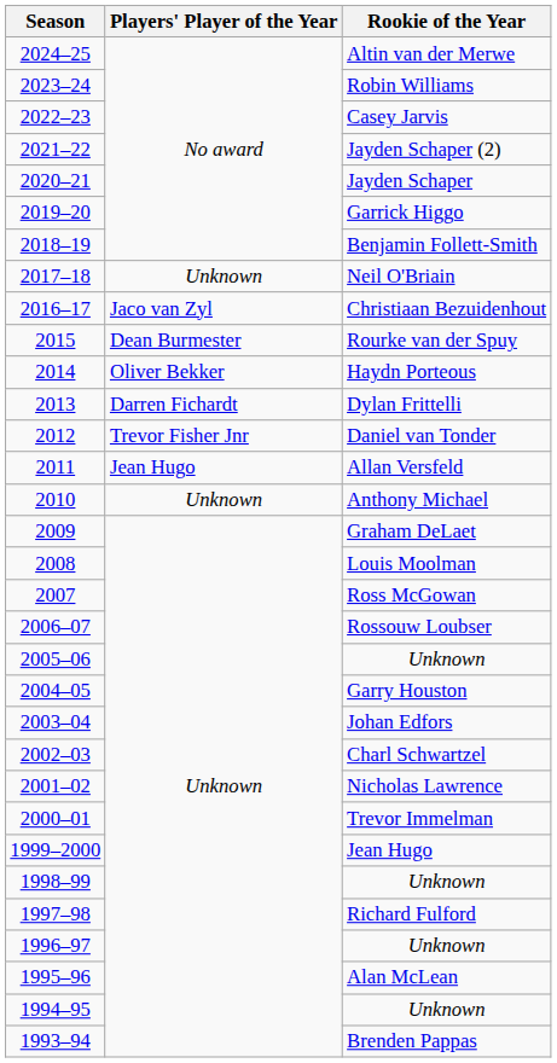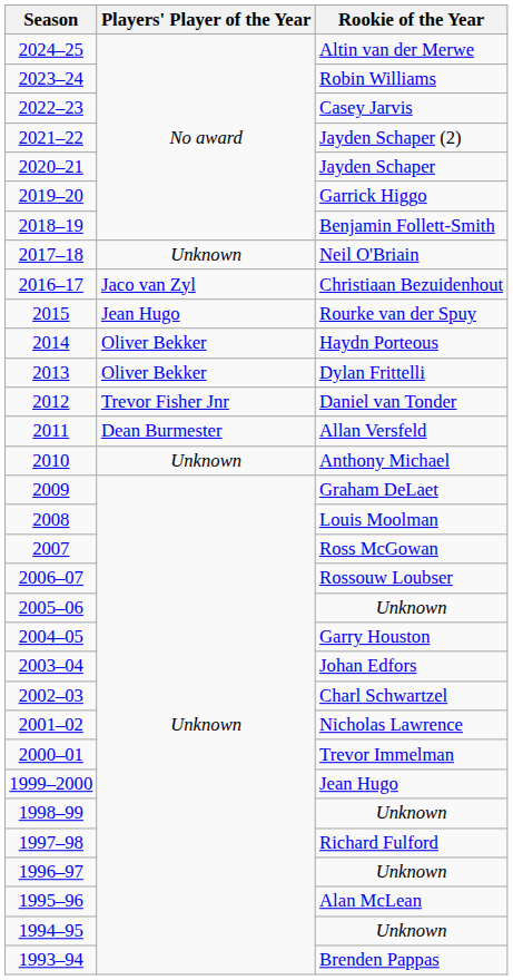 <table class="wikitable">
 <tr>
 <th>Season</th>
 <th>Players' Player of the Year</th>
 <th>Rookie of the Year</th>
 </tr>
 <tr>
 <td align=center><a href='#'>2024–25</a></td>
 <td rowspan=7 align=center><em>No award</em></td>
 <td> <a href='#'>Altin van der Merwe</a></td>
 </tr>
 <tr>
 <td align=center><a href='#'>2023–24</a></td>
 <td> <a href='#'>Robin Williams</a></td>
 </tr>
 <tr>
 <td align=center><a href='#'>2022–23</a></td>
 <td> <a href='#'>Casey Jarvis</a></td>
 </tr>
 <tr>
 <td align=center><a href='#'>2021–22</a></td>
 <td> <a href='#'>Jayden Schaper</a> (2)</td>
 </tr>
 <tr>
 <td align=center><a href='#'>2020–21</a></td>
 <td> <a href='#'>Jayden Schaper</a></td>
 </tr>
 <tr>
 <td align=center><a href='#'>2019–20</a></td>
 <td> <a href='#'>Garrick Higgo</a></td>
 </tr>
 <tr>
 <td align=center><a href='#'>2018–19</a></td>
 <td> <a href='#'>Benjamin Follett-Smith</a></td>
 </tr>
 <tr>
 <td align=center><a href='#'>2017–18</a></td>
 <td align=center><em>Unknown</em></td>
 <td> <a href='#'>Neil O'Briain</a></td>
 </tr>
 <tr>
 <td align=center><a href='#'>2016–17</a></td>
 <td> <a href='#'>Jaco van Zyl</a></td>
 <td> <a href='#'>Christiaan Bezuidenhout</a></td>
 </tr>
 <tr>
 <td align=center><a href='#'>2015</a></td>
-<td> <a href='#'>Dean Burmester</a></td>
+<td> <a href='#'>Jean Hugo</a></td>
 <td> <a href='#'>Rourke van der Spuy</a></td>
 </tr>
 <tr>
 <td align=center><a href='#'>2014</a></td>
 <td> <a href='#'>Oliver Bekker</a></td>
 <td> <a href='#'>Haydn Porteous</a></td>
 </tr>
 <tr>
 <td align=center><a href='#'>2013</a></td>
-<td> <a href='#'>Darren Fichardt</a></td>
+<td> <a href='#'>Oliver Bekker</a></td>
 <td> <a href='#'>Dylan Frittelli</a></td>
 </tr>
 <tr>
 <td align=center><a href='#'>2012</a></td>
 <td> <a href='#'>Trevor Fisher Jnr</a></td>
 <td> <a href='#'>Daniel van Tonder</a></td>
 </tr>
 <tr>
 <td align=center><a href='#'>2011</a></td>
-<td> <a href='#'>Jean Hugo</a></td>
+<td> <a href='#'>Dean Burmester</a></td>
 <td> <a href='#'>Allan Versfeld</a></td>
 </tr>
 <tr>
 <td align=center><a href='#'>2010</a></td>
 <td align=center><em>Unknown</em></td>
 <td> <a href='#'>Anthony Michael</a></td>
 </tr>
 <tr>
 <td align=center><a href='#'>2009</a></td>
 <td rowspan=17 align=center><em>Unknown</em></td>
 <td> <a href='#'>Graham DeLaet</a></td>
 </tr>
 <tr>
 <td align=center><a href='#'>2008</a></td>
 <td> <a href='#'>Louis Moolman</a></td>
 </tr>
 <tr>
 <td align=center><a href='#'>2007</a></td>
 <td> <a href='#'>Ross McGowan</a></td>
 </tr>
 <tr>
 <td align=center><a href='#'>2006–07</a></td>
 <td> <a href='#'>Rossouw Loubser</a></td>
 </tr>
 <tr>
 <td align=center><a href='#'>2005–06</a></td>
 <td align=center><em>Unknown</em></td>
 </tr>
 <tr>
 <td align=center><a href='#'>2004–05</a></td>
 <td> <a href='#'>Garry Houston</a></td>
 </tr>
 <tr>
 <td align=center><a href='#'>2003–04</a></td>
 <td> <a href='#'>Johan Edfors</a></td>
 </tr>
 <tr>
 <td align=center><a href='#'>2002–03</a></td>
 <td> <a href='#'>Charl Schwartzel</a></td>
 </tr>
 <tr>
 <td align=center><a href='#'>2001–02</a></td>
 <td> <a href='#'>Nicholas Lawrence</a></td>
 </tr>
 <tr>
 <td align=center><a href='#'>2000–01</a></td>
 <td> <a href='#'>Trevor Immelman</a></td>
 </tr>
 <tr>
 <td align=center><a href='#'>1999–2000</a></td>
 <td> <a href='#'>Jean Hugo</a></td>
 </tr>
 <tr>
 <td align=center><a href='#'>1998–99</a></td>
 <td align=center><em>Unknown</em></td>
 </tr>
 <tr>
 <td align=center><a href='#'>1997–98</a></td>
 <td> <a href='#'>Richard Fulford</a></td>
 </tr>
 <tr>
 <td align=center><a href='#'>1996–97</a></td>
 <td align=center><em>Unknown</em></td>
 </tr>
 <tr>
 <td align=center><a href='#'>1995–96</a></td>
 <td> <a href='#'>Alan McLean</a></td>
 </tr>
 <tr>
 <td align=center><a href='#'>1994–95</a></td>
 <td align=center><em>Unknown</em></td>
 </tr>
 <tr>
 <td align=center><a href='#'>1993–94</a></td>
 <td> <a href='#'>Brenden Pappas</a></td>
 </tr>
 </table>
